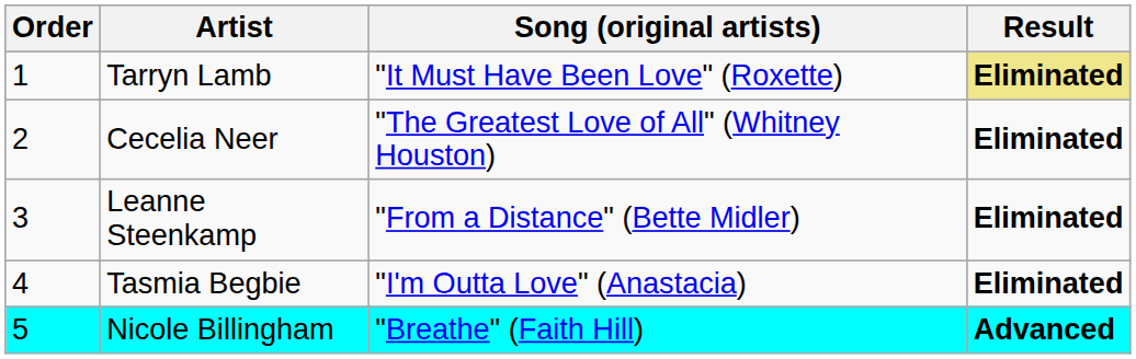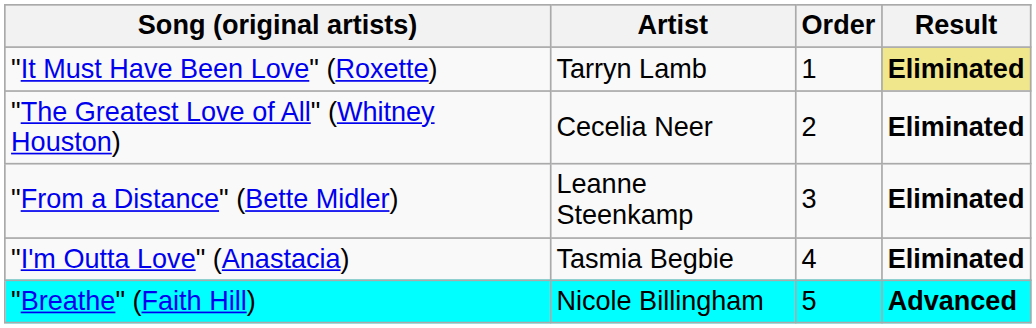 <table class=wikitable>
 <tr>
+<th>Song (original artists)</th>
+<th>Artist</th>
 <th>Order</th>
-<th>Artist</th>
-<th>Song (original artists)</th>
 <th>Result</th>
 </tr>
 <tr>
+<td>"<a href='#'>It Must Have Been Love</a>" (<a href='#'>Roxette</a>)</td>
+<td>Tarryn Lamb</td>
 <td>1</td>
-<td>Tarryn Lamb</td>
-<td>"<a href='#'>It Must Have Been Love</a>" (<a href='#'>Roxette</a>)</td>
 <td style="background: khaki;"><strong>Eliminated</strong></td>
 </tr>
 <tr>
+<td>"<a href='#'>The Greatest Love of All</a>" (<a href='#'>Whitney Houston</a>)</td>
+<td>Cecelia Neer</td>
 <td>2</td>
-<td>Cecelia Neer</td>
-<td>"<a href='#'>The Greatest Love of All</a>" (<a href='#'>Whitney Houston</a>)</td>
 <td><strong>Eliminated</strong></td>
 </tr>
 <tr>
+<td>"<a href='#'>From a Distance</a>" (<a href='#'>Bette Midler</a>)</td>
+<td>Leanne Steenkamp</td>
 <td>3</td>
-<td>Leanne Steenkamp</td>
-<td>"<a href='#'>From a Distance</a>" (<a href='#'>Bette Midler</a>)</td>
 <td><strong>Eliminated</strong></td>
 </tr>
 <tr>
+<td>"<a href='#'>I'm Outta Love</a>" (<a href='#'>Anastacia</a>)</td>
+<td>Tasmia Begbie</td>
 <td>4</td>
-<td>Tasmia Begbie</td>
-<td>"<a href='#'>I'm Outta Love</a>" (<a href='#'>Anastacia</a>)</td>
 <td><strong>Eliminated</strong></td>
 </tr>
 <tr style="background:cyan;">
+<td>"<a href='#'>Breathe</a>" (<a href='#'>Faith Hill</a>)</td>
+<td>Nicole Billingham</td>
 <td>5</td>
-<td>Nicole Billingham</td>
-<td>"<a href='#'>Breathe</a>" (<a href='#'>Faith Hill</a>)</td>
 <td><strong>Advanced</strong></td>
 </tr>
 </table>
